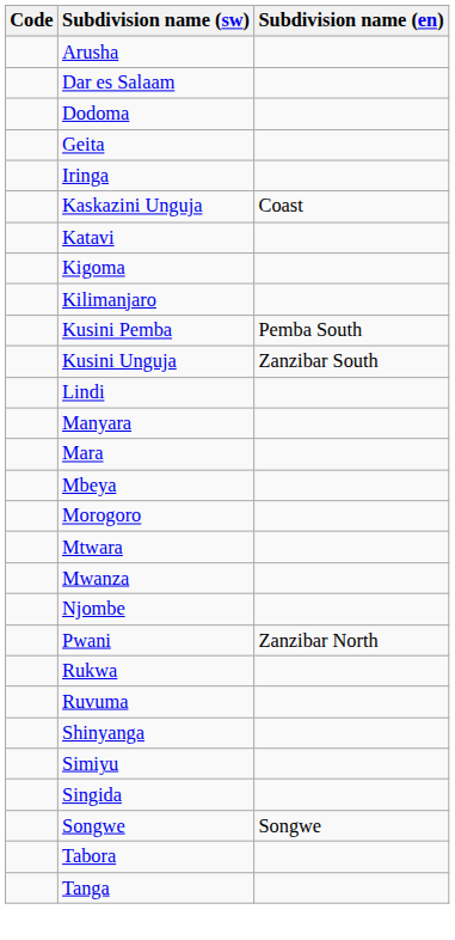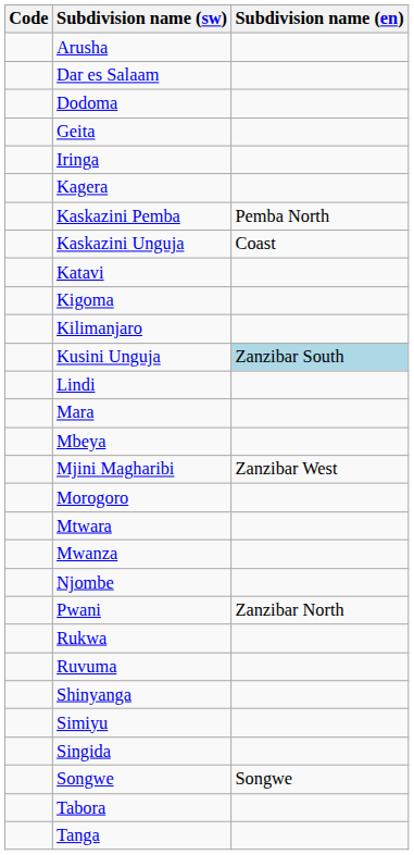 <table class="wikitable sortable">
 <tr>
 <th>Code</th>
 <th>Subdivision name (<a href='#'>sw</a>)</th>
 <th>Subdivision name (<a href='#'>en</a>)</th>
 </tr>
 <tr>
 <td></td>
 <td><a href='#'>Arusha</a></td>
 <td></td>
 </tr>
 <tr>
 <td></td>
 <td><a href='#'>Dar es Salaam</a></td>
 <td></td>
 </tr>
 <tr>
 <td></td>
 <td><a href='#'>Dodoma</a></td>
 <td></td>
 </tr>
 <tr>
 <td></td>
 <td><a href='#'>Geita</a></td>
 <td></td>
 </tr>
 <tr>
 <td></td>
 <td><a href='#'>Iringa</a></td>
 <td></td>
 </tr>
 <tr>
 <td></td>
+<td><a href='#'>Kagera</a></td>
+<td></td>
+</tr>
+<tr>
+<td></td>
+<td><a href='#'>Kaskazini Pemba</a></td>
+<td>Pemba North</td>
+</tr>
+<tr>
+<td></td>
 <td><a href='#'>Kaskazini Unguja</a></td>
 <td>Coast</td>
 </tr>
 <tr>
 <td></td>
 <td><a href='#'>Katavi</a></td>
 <td></td>
 </tr>
 <tr>
 <td></td>
 <td><a href='#'>Kigoma</a></td>
 <td></td>
 </tr>
 <tr>
 <td></td>
 <td><a href='#'>Kilimanjaro</a></td>
 <td></td>
 </tr>
 <tr>
 <td></td>
-<td><a href='#'>Kusini Pemba</a></td>
-<td>Pemba South</td>
-</tr>
-<tr>
-<td></td>
 <td><a href='#'>Kusini Unguja</a></td>
-<td>Zanzibar South</td>
+<td style="background: lightblue;">Zanzibar South</td>
 </tr>
 <tr>
 <td></td>
 <td><a href='#'>Lindi</a></td>
-<td></td>
-</tr>
-<tr>
-<td></td>
-<td><a href='#'>Manyara</a></td>
 <td></td>
 </tr>
 <tr>
 <td></td>
 <td><a href='#'>Mara</a></td>
 <td></td>
 </tr>
 <tr>
 <td></td>
 <td><a href='#'>Mbeya</a></td>
 <td></td>
+</tr>
+<tr>
+<td></td>
+<td><a href='#'>Mjini Magharibi</a></td>
+<td>Zanzibar West</td>
 </tr>
 <tr>
 <td></td>
 <td><a href='#'>Morogoro</a></td>
 <td></td>
 </tr>
 <tr>
 <td></td>
 <td><a href='#'>Mtwara</a></td>
 <td></td>
 </tr>
 <tr>
 <td></td>
 <td><a href='#'>Mwanza</a></td>
 <td></td>
 </tr>
 <tr>
 <td></td>
 <td><a href='#'>Njombe</a></td>
 <td></td>
 </tr>
 <tr>
 <td></td>
 <td><a href='#'>Pwani</a></td>
 <td>Zanzibar North</td>
 </tr>
 <tr>
 <td></td>
 <td><a href='#'>Rukwa</a></td>
 <td></td>
 </tr>
 <tr>
 <td></td>
 <td><a href='#'>Ruvuma</a></td>
 <td></td>
 </tr>
 <tr>
 <td></td>
 <td><a href='#'>Shinyanga</a></td>
 <td></td>
 </tr>
 <tr>
 <td></td>
 <td><a href='#'>Simiyu</a></td>
 <td></td>
 </tr>
 <tr>
 <td></td>
 <td><a href='#'>Singida</a></td>
 <td></td>
 </tr>
 <tr>
 <td></td>
 <td><a href='#'>Songwe</a></td>
 <td>Songwe</td>
 </tr>
 <tr>
 <td></td>
 <td><a href='#'>Tabora</a></td>
 <td></td>
 </tr>
 <tr>
 <td></td>
 <td><a href='#'>Tanga</a></td>
 <td></td>
 </tr>
 </table>
